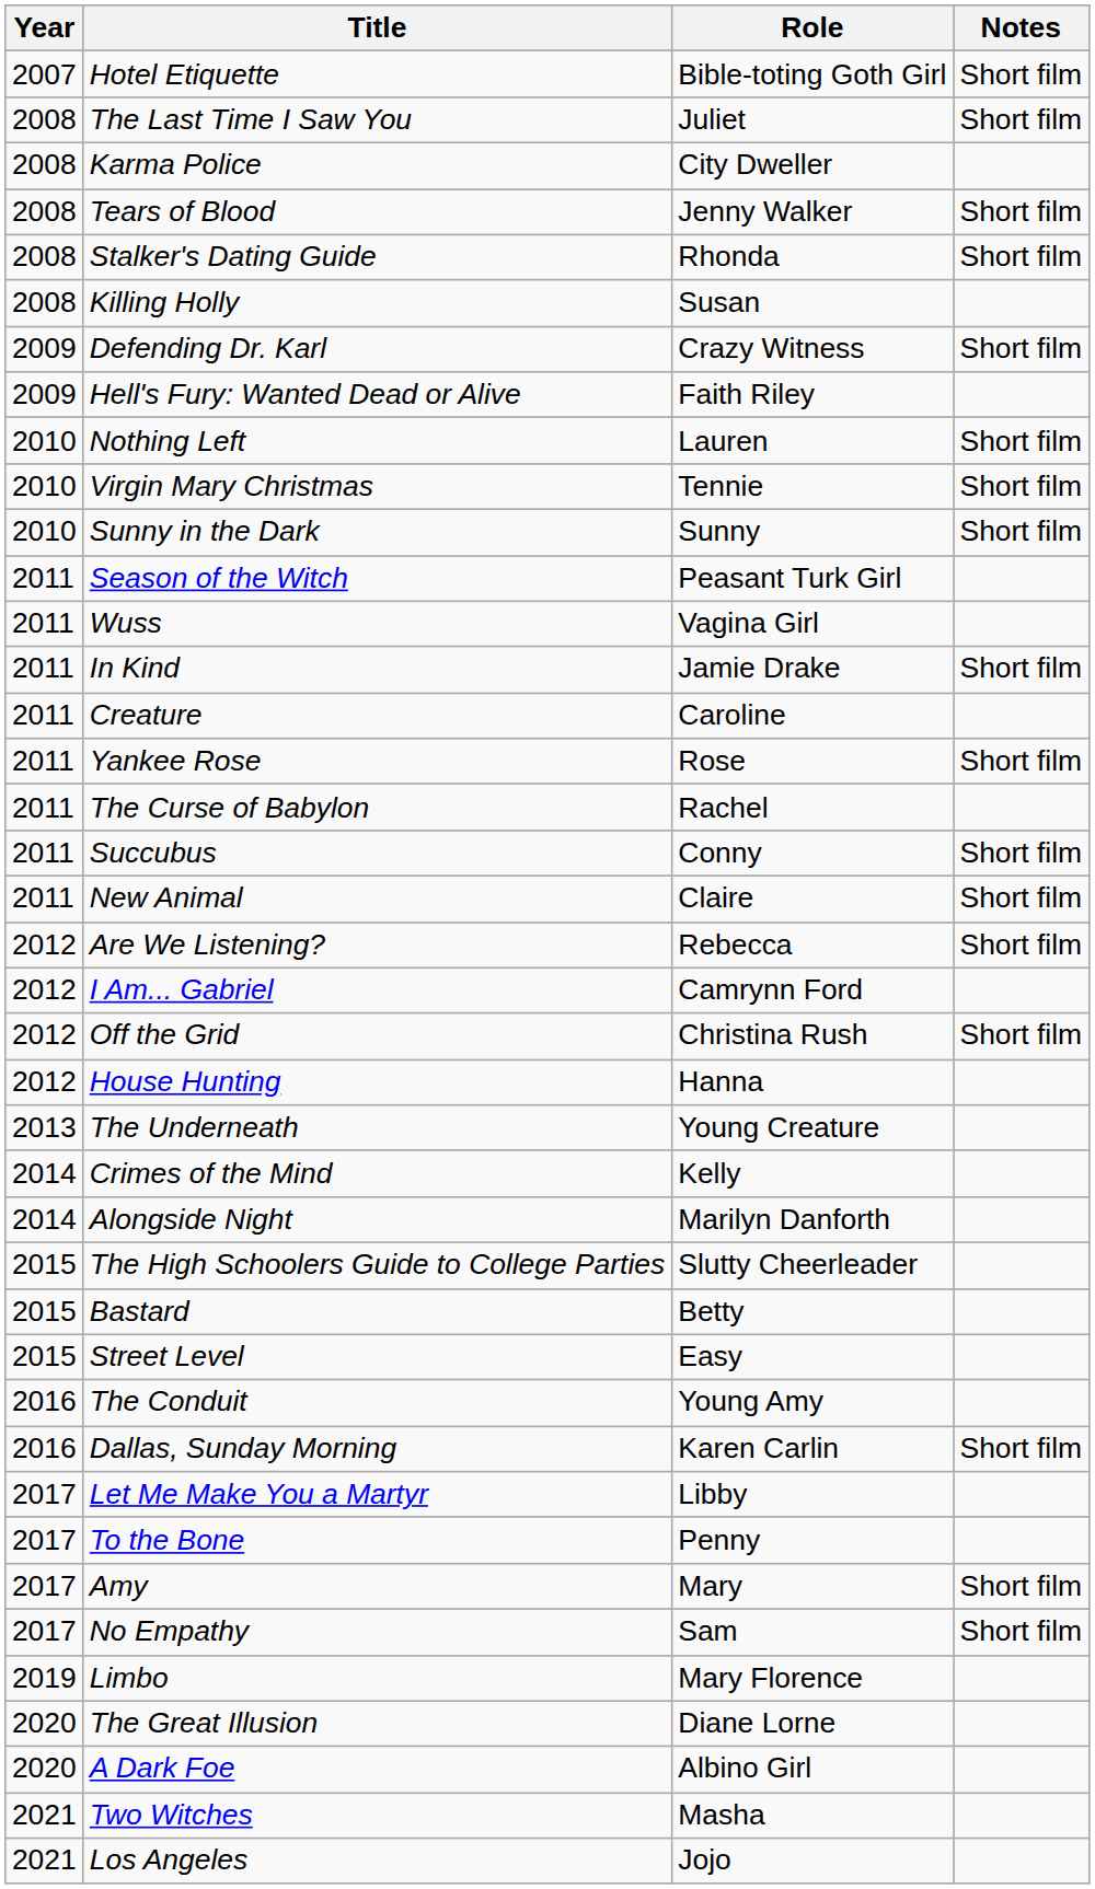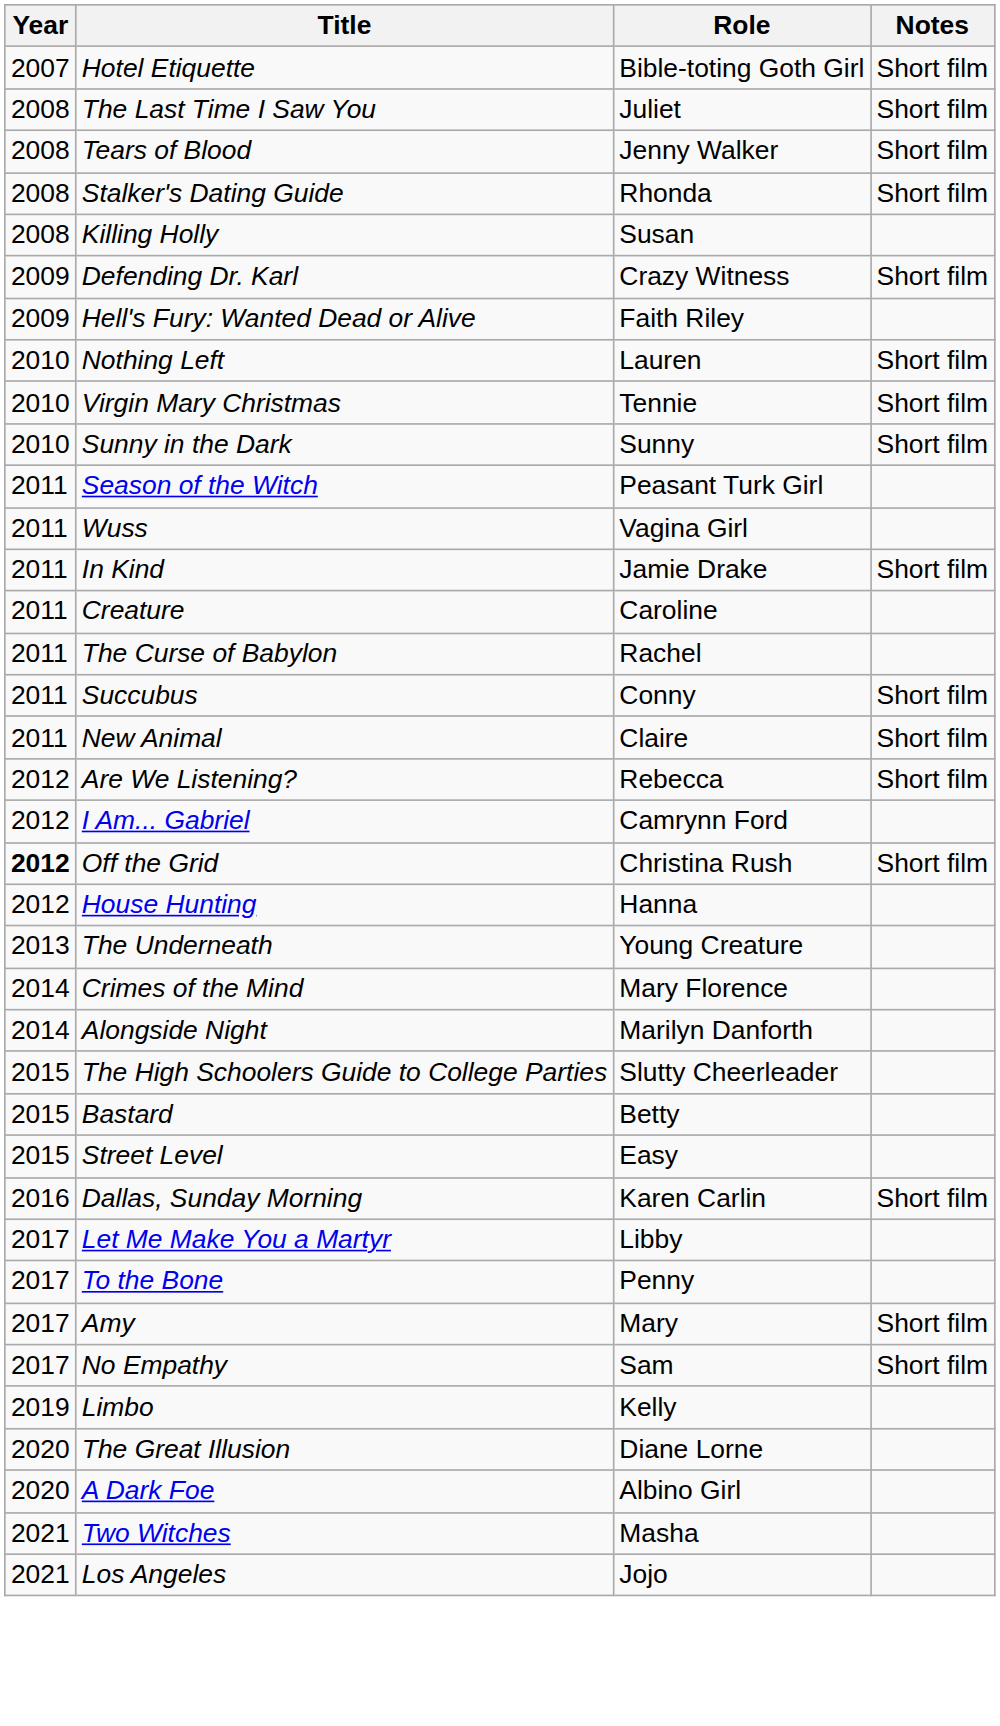 <table class="wikitable sortable">
 <tr>
 <th>Year</th>
 <th>Title</th>
 <th>Role</th>
 <th class="unsortable">Notes</th>
 </tr>
 <tr>
 <td>2007</td>
 <td><em>Hotel Etiquette</em></td>
 <td>Bible-toting Goth Girl</td>
 <td>Short film</td>
 </tr>
 <tr>
 <td>2008</td>
 <td><em>The Last Time I Saw You</em></td>
 <td>Juliet</td>
 <td>Short film</td>
-</tr>
-<tr>
-<td>2008</td>
-<td><em>Karma Police</em></td>
-<td>City Dweller</td>
-<td></td>
 </tr>
 <tr>
 <td>2008</td>
 <td><em>Tears of Blood</em></td>
 <td>Jenny Walker</td>
 <td>Short film</td>
 </tr>
 <tr>
 <td>2008</td>
 <td><em>Stalker's Dating Guide</em></td>
 <td>Rhonda</td>
 <td>Short film</td>
 </tr>
 <tr>
 <td>2008</td>
 <td><em>Killing Holly</em></td>
 <td>Susan</td>
 <td></td>
 </tr>
 <tr>
 <td>2009</td>
 <td><em>Defending Dr. Karl</em></td>
 <td>Crazy Witness</td>
 <td>Short film</td>
 </tr>
 <tr>
 <td>2009</td>
 <td><em>Hell's Fury: Wanted Dead or Alive</em></td>
 <td>Faith Riley</td>
 <td></td>
 </tr>
 <tr>
 <td>2010</td>
 <td><em>Nothing Left</em></td>
 <td>Lauren</td>
 <td>Short film</td>
 </tr>
 <tr>
 <td>2010</td>
 <td><em>Virgin Mary Christmas</em></td>
 <td>Tennie</td>
 <td>Short film</td>
 </tr>
 <tr>
 <td>2010</td>
 <td><em>Sunny in the Dark</em></td>
 <td>Sunny</td>
 <td>Short film</td>
 </tr>
 <tr>
 <td>2011</td>
 <td><em><a href='#'>Season of the Witch</a></em></td>
 <td>Peasant Turk Girl</td>
 <td></td>
 </tr>
 <tr>
 <td>2011</td>
 <td><em>Wuss</em></td>
 <td>Vagina Girl</td>
 <td></td>
 </tr>
 <tr>
 <td>2011</td>
 <td><em>In Kind</em></td>
 <td>Jamie Drake</td>
 <td>Short film</td>
 </tr>
 <tr>
 <td>2011</td>
 <td><em>Creature</em></td>
 <td>Caroline</td>
 <td></td>
 </tr>
 <tr>
 <td>2011</td>
-<td><em>Yankee Rose</em></td>
-<td>Rose</td>
-<td>Short film</td>
-</tr>
-<tr>
-<td>2011</td>
 <td><em>The Curse of Babylon</em></td>
 <td>Rachel</td>
 <td></td>
 </tr>
 <tr>
 <td>2011</td>
 <td><em>Succubus</em></td>
 <td>Conny</td>
 <td>Short film</td>
 </tr>
 <tr>
 <td>2011</td>
 <td><em>New Animal</em></td>
 <td>Claire</td>
 <td>Short film</td>
 </tr>
 <tr>
 <td>2012</td>
 <td><em>Are We Listening?</em></td>
 <td>Rebecca</td>
 <td>Short film</td>
 </tr>
 <tr>
 <td>2012</td>
 <td><em><a href='#'>I Am... Gabriel</a></em></td>
 <td>Camrynn Ford</td>
 <td></td>
 </tr>
 <tr>
-<td>2012</td>
+<td><strong>2012</strong></td>
 <td><em>Off the Grid</em></td>
 <td>Christina Rush</td>
 <td>Short film</td>
 </tr>
 <tr>
 <td>2012</td>
 <td><em><a href='#'>House Hunting</a></em></td>
 <td>Hanna</td>
 <td></td>
 </tr>
 <tr>
 <td>2013</td>
 <td><em>The Underneath</em></td>
 <td>Young Creature</td>
 <td></td>
 </tr>
 <tr>
 <td>2014</td>
 <td><em>Crimes of the Mind</em></td>
-<td>Kelly</td>
+<td>Mary Florence</td>
 <td></td>
 </tr>
 <tr>
 <td>2014</td>
 <td><em>Alongside Night</em></td>
 <td>Marilyn Danforth</td>
 <td></td>
 </tr>
 <tr>
 <td>2015</td>
 <td><em>The High Schoolers Guide to College Parties</em></td>
 <td>Slutty Cheerleader</td>
 <td></td>
 </tr>
 <tr>
 <td>2015</td>
 <td><em>Bastard</em></td>
 <td>Betty</td>
 <td></td>
 </tr>
 <tr>
 <td>2015</td>
 <td><em>Street Level</em></td>
 <td>Easy</td>
-<td></td>
-</tr>
-<tr>
-<td>2016</td>
-<td><em>The Conduit</em></td>
-<td>Young Amy</td>
 <td></td>
 </tr>
 <tr>
 <td>2016</td>
 <td><em>Dallas, Sunday Morning</em></td>
 <td>Karen Carlin</td>
 <td>Short film</td>
 </tr>
 <tr>
 <td>2017</td>
 <td><em><a href='#'>Let Me Make You a Martyr</a></em></td>
 <td>Libby</td>
 <td></td>
 </tr>
 <tr>
 <td>2017</td>
 <td><em><a href='#'>To the Bone</a></em></td>
 <td>Penny</td>
 <td></td>
 </tr>
 <tr>
 <td>2017</td>
 <td><em>Amy</em></td>
 <td>Mary</td>
 <td>Short film</td>
 </tr>
 <tr>
 <td>2017</td>
 <td><em>No Empathy</em></td>
 <td>Sam</td>
 <td>Short film</td>
 </tr>
 <tr>
 <td>2019</td>
 <td><em>Limbo</em></td>
-<td>Mary Florence</td>
+<td>Kelly</td>
 <td></td>
 </tr>
 <tr>
 <td>2020</td>
 <td><em>The Great Illusion</em></td>
 <td>Diane Lorne</td>
 <td></td>
 </tr>
 <tr>
 <td>2020</td>
 <td><em><a href='#'>A Dark Foe</a></em></td>
 <td>Albino Girl</td>
 <td></td>
 </tr>
 <tr>
 <td>2021</td>
 <td><em><a href='#'>Two Witches</a></em></td>
 <td>Masha</td>
 </tr>
 <tr>
 <td>2021</td>
 <td><em>Los Angeles</em></td>
 <td>Jojo</td>
 <td></td>
 </tr>
 </table>
